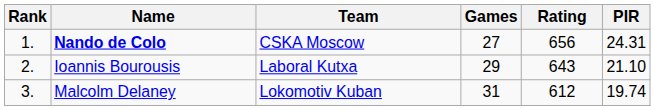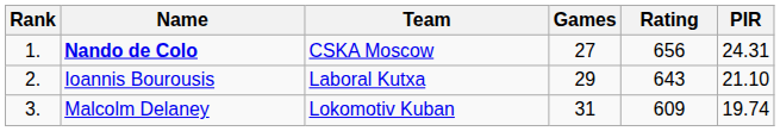 <table class="wikitable sortable" style="text-align: center">
 <tr>
 <th>Rank</th>
 <th width=200>Name</th>
 <th width=200>Team</th>
 <th>Games</th>
 <th width=75>Rating</th>
 <th width=40>PIR</th>
 </tr>
 <tr>
 <td>1.</td>
 <td align="left"> <strong><a href='#'>Nando de Colo</a></strong></td>
 <td align="left"> <a href='#'>CSKA Moscow</a></td>
 <td>27</td>
 <td>656</td>
 <td>24.31</td>
 </tr>
 <tr>
 <td>2.</td>
 <td align="left"> <a href='#'>Ioannis Bourousis</a></td>
 <td align="left"> <a href='#'>Laboral Kutxa</a></td>
 <td>29</td>
 <td>643</td>
 <td>21.10</td>
 </tr>
 <tr>
 <td>3.</td>
 <td align="left"> <a href='#'>Malcolm Delaney</a></td>
 <td align="left"> <a href='#'>Lokomotiv Kuban</a></td>
 <td>31</td>
-<td>612</td>
+<td>609</td>
 <td>19.74</td>
 </tr>
 </table>
